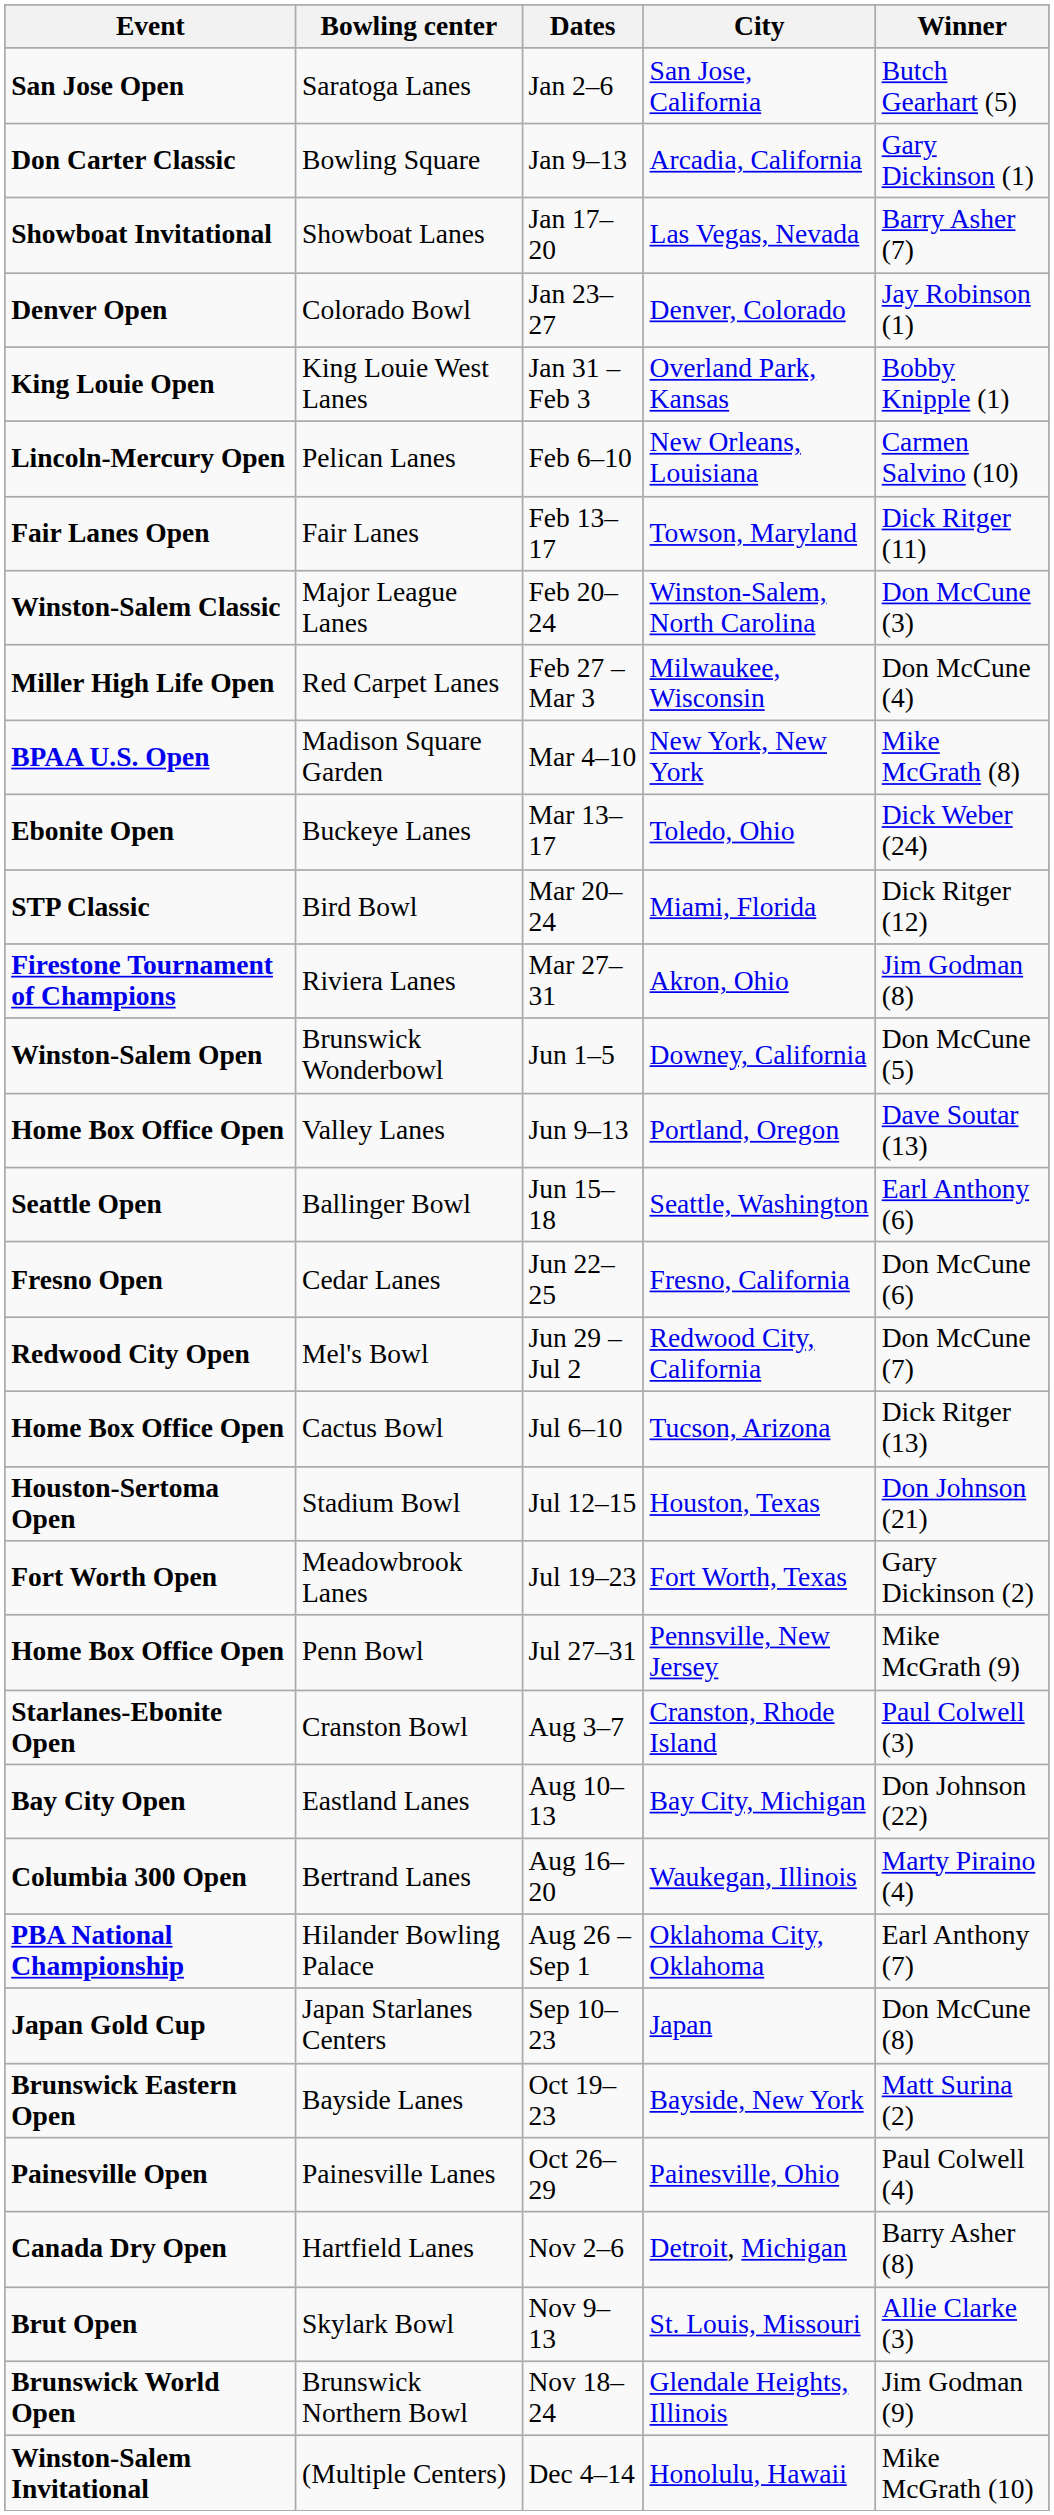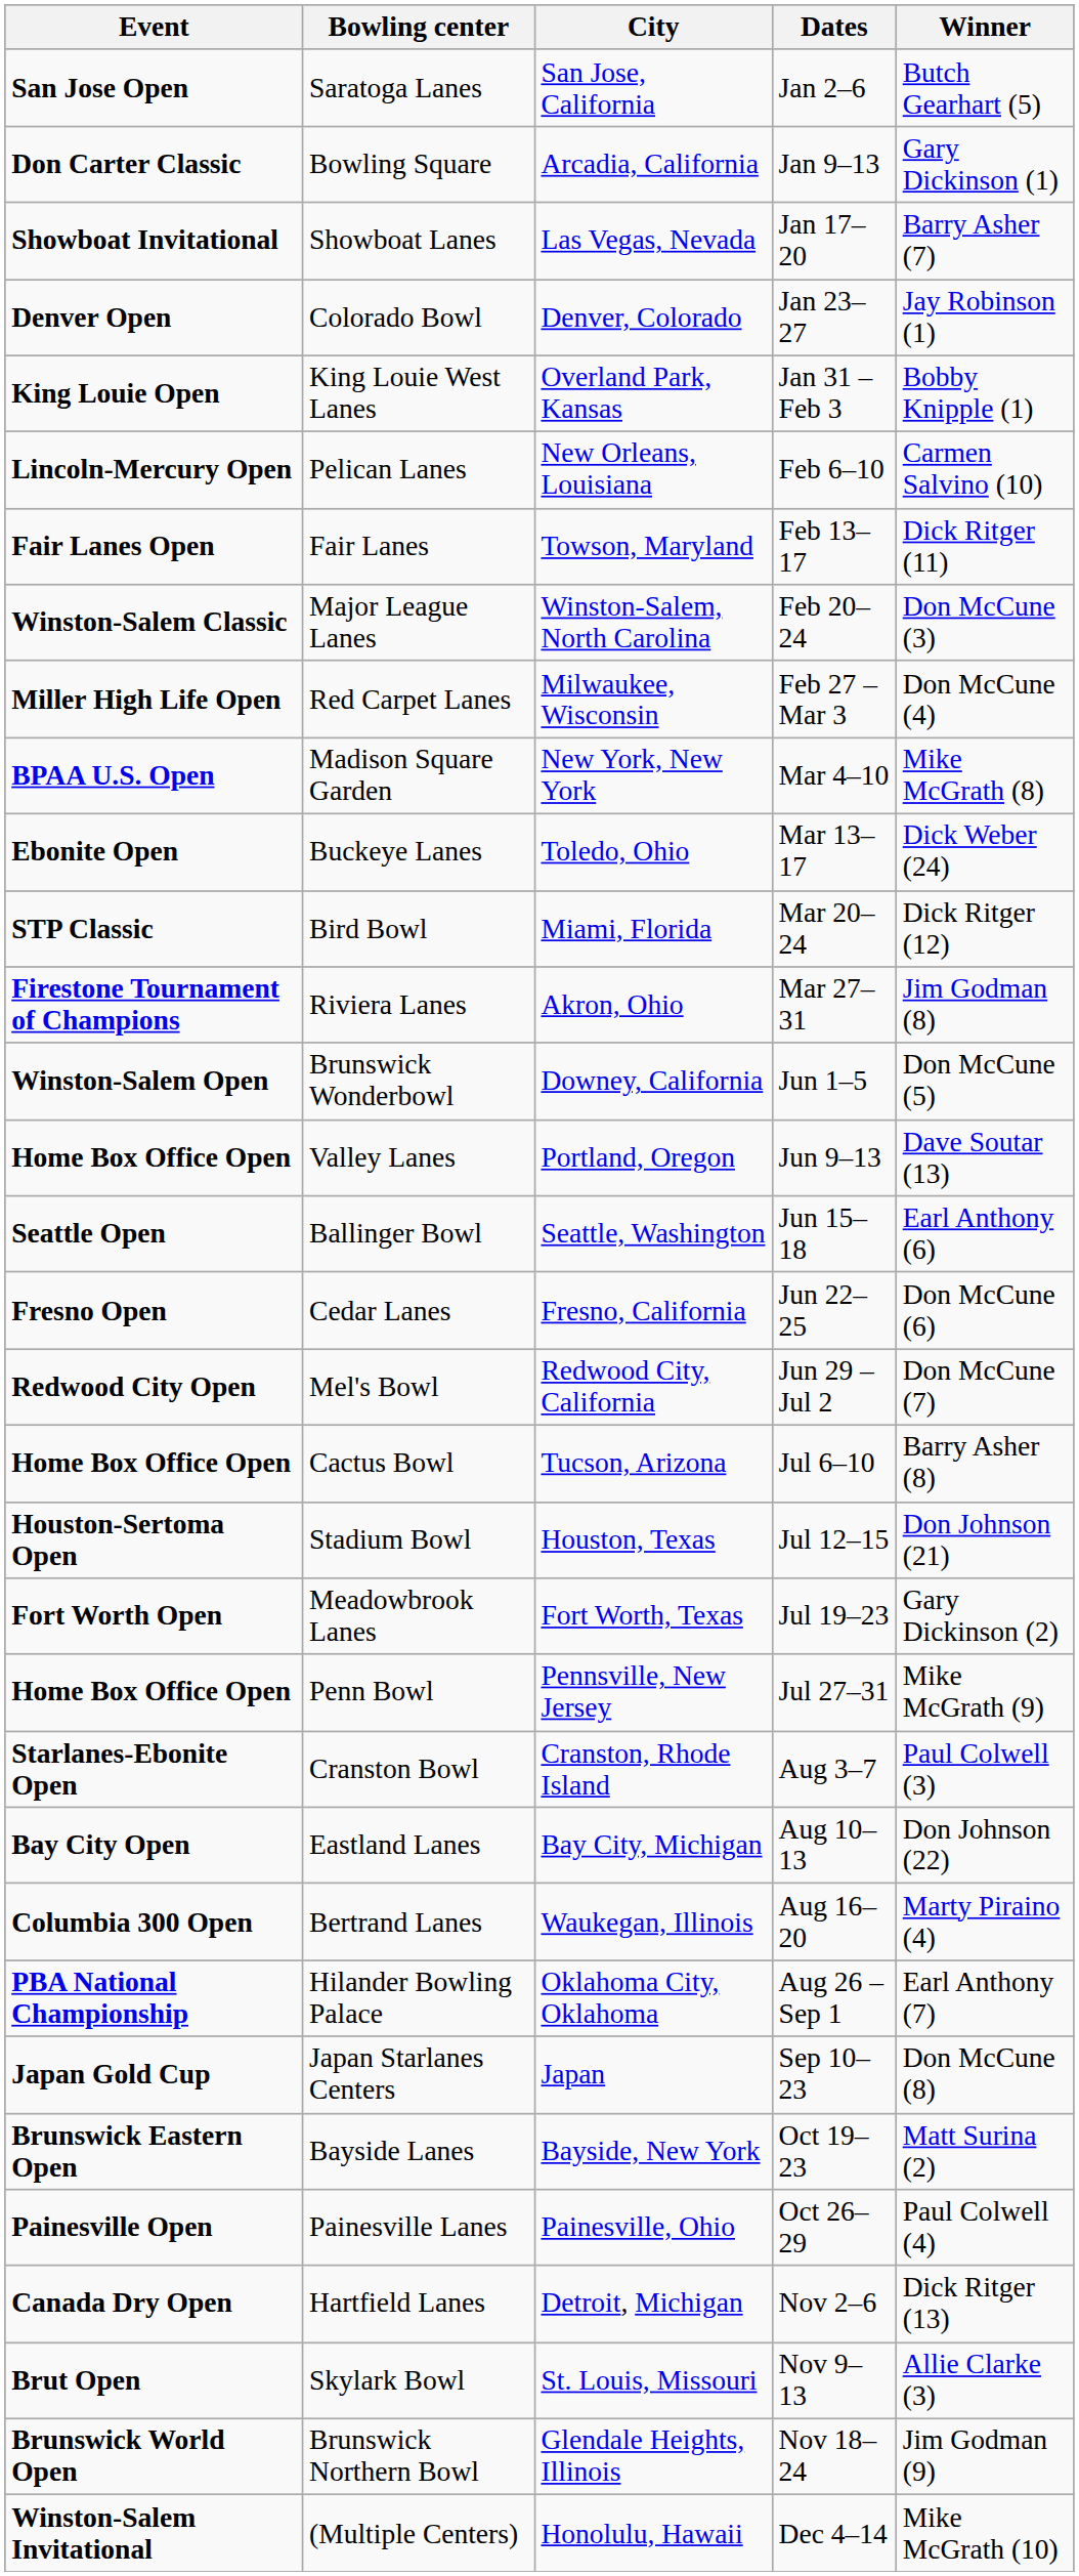 <table class="wikitable">
 <tr>
 <th>Event</th>
 <th>Bowling center</th>
+<th>City</th>
 <th>Dates</th>
-<th>City</th>
 <th>Winner</th>
 </tr>
 <tr>
 <td><strong>San Jose Open</strong></td>
 <td>Saratoga Lanes</td>
+<td><a href='#'>San Jose, California</a></td>
 <td>Jan 2–6</td>
-<td><a href='#'>San Jose, California</a></td>
 <td><a href='#'>Butch Gearhart</a> (5)</td>
 </tr>
 <tr>
 <td><strong>Don Carter Classic</strong></td>
 <td>Bowling Square</td>
+<td><a href='#'>Arcadia, California</a></td>
 <td>Jan 9–13</td>
-<td><a href='#'>Arcadia, California</a></td>
 <td><a href='#'>Gary Dickinson</a> (1)</td>
 </tr>
 <tr>
 <td><strong>Showboat Invitational</strong></td>
 <td>Showboat Lanes</td>
+<td><a href='#'>Las Vegas, Nevada</a></td>
 <td>Jan 17–20</td>
-<td><a href='#'>Las Vegas, Nevada</a></td>
 <td><a href='#'>Barry Asher</a> (7)</td>
 </tr>
 <tr>
 <td><strong>Denver Open</strong></td>
 <td>Colorado Bowl</td>
+<td><a href='#'>Denver, Colorado</a></td>
 <td>Jan 23–27</td>
-<td><a href='#'>Denver, Colorado</a></td>
 <td><a href='#'>Jay Robinson</a> (1)</td>
 </tr>
 <tr>
 <td><strong>King Louie Open</strong></td>
 <td>King Louie West Lanes</td>
+<td><a href='#'>Overland Park, Kansas</a></td>
 <td>Jan 31 – Feb 3</td>
-<td><a href='#'>Overland Park, Kansas</a></td>
 <td><a href='#'>Bobby Knipple</a> (1)</td>
 </tr>
 <tr>
 <td><strong>Lincoln-Mercury Open</strong></td>
 <td>Pelican Lanes</td>
+<td><a href='#'>New Orleans, Louisiana</a></td>
 <td>Feb 6–10</td>
-<td><a href='#'>New Orleans, Louisiana</a></td>
 <td><a href='#'>Carmen Salvino</a> (10)</td>
 </tr>
 <tr>
 <td><strong>Fair Lanes Open</strong></td>
 <td>Fair Lanes</td>
+<td><a href='#'>Towson, Maryland</a></td>
 <td>Feb 13–17</td>
-<td><a href='#'>Towson, Maryland</a></td>
 <td><a href='#'>Dick Ritger</a> (11)</td>
 </tr>
 <tr>
 <td><strong>Winston-Salem Classic</strong></td>
 <td>Major League Lanes</td>
+<td><a href='#'>Winston-Salem, North Carolina</a></td>
 <td>Feb 20–24</td>
-<td><a href='#'>Winston-Salem, North Carolina</a></td>
 <td><a href='#'>Don McCune</a> (3)</td>
 </tr>
 <tr>
 <td><strong>Miller High Life Open</strong></td>
 <td>Red Carpet Lanes</td>
+<td><a href='#'>Milwaukee, Wisconsin</a></td>
 <td>Feb 27 – Mar 3</td>
-<td><a href='#'>Milwaukee, Wisconsin</a></td>
 <td>Don McCune (4)</td>
 </tr>
 <tr>
 <td><strong><a href='#'>BPAA U.S. Open</a></strong></td>
 <td>Madison Square Garden</td>
+<td><a href='#'>New York, New York</a></td>
 <td>Mar 4–10</td>
-<td><a href='#'>New York, New York</a></td>
 <td><a href='#'>Mike McGrath</a> (8)</td>
 </tr>
 <tr>
 <td><strong>Ebonite Open</strong></td>
 <td>Buckeye Lanes</td>
+<td><a href='#'>Toledo, Ohio</a></td>
 <td>Mar 13–17</td>
-<td><a href='#'>Toledo, Ohio</a></td>
 <td><a href='#'>Dick Weber</a> (24)</td>
 </tr>
 <tr>
 <td><strong>STP Classic</strong></td>
 <td>Bird Bowl</td>
+<td><a href='#'>Miami, Florida</a></td>
 <td>Mar 20–24</td>
-<td><a href='#'>Miami, Florida</a></td>
 <td>Dick Ritger (12)</td>
 </tr>
 <tr>
 <td><strong><a href='#'>Firestone Tournament of Champions</a></strong></td>
 <td>Riviera Lanes</td>
+<td><a href='#'>Akron, Ohio</a></td>
 <td>Mar 27–31</td>
-<td><a href='#'>Akron, Ohio</a></td>
 <td><a href='#'>Jim Godman</a> (8)</td>
 </tr>
 <tr>
 <td><strong>Winston-Salem Open</strong></td>
 <td>Brunswick Wonderbowl</td>
+<td><a href='#'>Downey, California</a></td>
 <td>Jun 1–5</td>
-<td><a href='#'>Downey, California</a></td>
 <td>Don McCune (5)</td>
 </tr>
 <tr>
 <td><strong>Home Box Office Open</strong></td>
 <td>Valley Lanes</td>
+<td><a href='#'>Portland, Oregon</a></td>
 <td>Jun 9–13</td>
-<td><a href='#'>Portland, Oregon</a></td>
 <td><a href='#'>Dave Soutar</a> (13)</td>
 </tr>
 <tr>
 <td><strong>Seattle Open</strong></td>
 <td>Ballinger Bowl</td>
+<td><a href='#'>Seattle, Washington</a></td>
 <td>Jun 15–18</td>
-<td><a href='#'>Seattle, Washington</a></td>
 <td><a href='#'>Earl Anthony</a> (6)</td>
 </tr>
 <tr>
 <td><strong>Fresno Open</strong></td>
 <td>Cedar Lanes</td>
+<td><a href='#'>Fresno, California</a></td>
 <td>Jun 22–25</td>
-<td><a href='#'>Fresno, California</a></td>
 <td>Don McCune (6)</td>
 </tr>
 <tr>
 <td><strong>Redwood City Open</strong></td>
 <td>Mel's Bowl</td>
+<td><a href='#'>Redwood City, California</a></td>
 <td>Jun 29 – Jul 2</td>
-<td><a href='#'>Redwood City, California</a></td>
 <td>Don McCune (7)</td>
 </tr>
 <tr>
 <td><strong>Home Box Office Open</strong></td>
 <td>Cactus Bowl</td>
+<td><a href='#'>Tucson, Arizona</a></td>
 <td>Jul 6–10</td>
-<td><a href='#'>Tucson, Arizona</a></td>
-<td>Dick Ritger (13)</td>
+<td>Barry Asher (8)</td>
 </tr>
 <tr>
 <td><strong>Houston-Sertoma Open</strong></td>
 <td>Stadium Bowl</td>
+<td><a href='#'>Houston, Texas</a></td>
 <td>Jul 12–15</td>
-<td><a href='#'>Houston, Texas</a></td>
 <td><a href='#'>Don Johnson</a> (21)</td>
 </tr>
 <tr>
 <td><strong>Fort Worth Open</strong></td>
 <td>Meadowbrook Lanes</td>
+<td><a href='#'>Fort Worth, Texas</a></td>
 <td>Jul 19–23</td>
-<td><a href='#'>Fort Worth, Texas</a></td>
 <td>Gary Dickinson (2)</td>
 </tr>
 <tr>
 <td><strong>Home Box Office Open</strong></td>
 <td>Penn Bowl</td>
+<td><a href='#'>Pennsville, New Jersey</a></td>
 <td>Jul 27–31</td>
-<td><a href='#'>Pennsville, New Jersey</a></td>
 <td>Mike McGrath (9)</td>
 </tr>
 <tr>
 <td><strong>Starlanes-Ebonite Open</strong></td>
 <td>Cranston Bowl</td>
+<td><a href='#'>Cranston, Rhode Island</a></td>
 <td>Aug 3–7</td>
-<td><a href='#'>Cranston, Rhode Island</a></td>
 <td><a href='#'>Paul Colwell</a> (3)</td>
 </tr>
 <tr>
 <td><strong>Bay City Open</strong></td>
 <td>Eastland Lanes</td>
+<td><a href='#'>Bay City, Michigan</a></td>
 <td>Aug 10–13</td>
-<td><a href='#'>Bay City, Michigan</a></td>
 <td>Don Johnson (22)</td>
 </tr>
 <tr>
 <td><strong>Columbia 300 Open</strong></td>
 <td>Bertrand Lanes</td>
+<td><a href='#'>Waukegan, Illinois</a></td>
 <td>Aug 16–20</td>
-<td><a href='#'>Waukegan, Illinois</a></td>
 <td><a href='#'>Marty Piraino</a> (4)</td>
 </tr>
 <tr>
 <td><strong><a href='#'>PBA National Championship</a></strong></td>
 <td>Hilander Bowling Palace</td>
+<td><a href='#'>Oklahoma City, Oklahoma</a></td>
 <td>Aug 26 – Sep 1</td>
-<td><a href='#'>Oklahoma City, Oklahoma</a></td>
 <td>Earl Anthony (7)</td>
 </tr>
 <tr>
 <td><strong>Japan Gold Cup</strong></td>
 <td>Japan Starlanes Centers</td>
+<td><a href='#'>Japan</a></td>
 <td>Sep 10–23</td>
-<td><a href='#'>Japan</a></td>
 <td>Don McCune (8)</td>
 </tr>
 <tr>
 <td><strong>Brunswick Eastern Open</strong></td>
 <td>Bayside Lanes</td>
+<td><a href='#'>Bayside, New York</a></td>
 <td>Oct 19–23</td>
-<td><a href='#'>Bayside, New York</a></td>
 <td><a href='#'>Matt Surina</a> (2)</td>
 </tr>
 <tr>
 <td><strong>Painesville Open</strong></td>
 <td>Painesville Lanes</td>
+<td><a href='#'>Painesville, Ohio</a></td>
 <td>Oct 26–29</td>
-<td><a href='#'>Painesville, Ohio</a></td>
 <td>Paul Colwell (4)</td>
 </tr>
 <tr>
 <td><strong>Canada Dry Open</strong></td>
 <td>Hartfield Lanes</td>
+<td><a href='#'>Detroit</a>, <a href='#'>Michigan</a></td>
 <td>Nov 2–6</td>
-<td><a href='#'>Detroit</a>, <a href='#'>Michigan</a></td>
-<td>Barry Asher (8)</td>
+<td>Dick Ritger (13)</td>
 </tr>
 <tr>
 <td><strong>Brut Open</strong></td>
 <td>Skylark Bowl</td>
+<td><a href='#'>St. Louis, Missouri</a></td>
 <td>Nov 9–13</td>
-<td><a href='#'>St. Louis, Missouri</a></td>
 <td><a href='#'>Allie Clarke</a> (3)</td>
 </tr>
 <tr>
 <td><strong>Brunswick World Open</strong></td>
 <td>Brunswick Northern Bowl</td>
+<td><a href='#'>Glendale Heights, Illinois</a></td>
 <td>Nov 18–24</td>
-<td><a href='#'>Glendale Heights, Illinois</a></td>
 <td>Jim Godman (9)</td>
 </tr>
 <tr>
 <td><strong>Winston-Salem Invitational</strong></td>
 <td>(Multiple Centers)</td>
+<td><a href='#'>Honolulu, Hawaii</a></td>
 <td>Dec 4–14</td>
-<td><a href='#'>Honolulu, Hawaii</a></td>
 <td>Mike McGrath (10)</td>
 </tr>
 </table>
